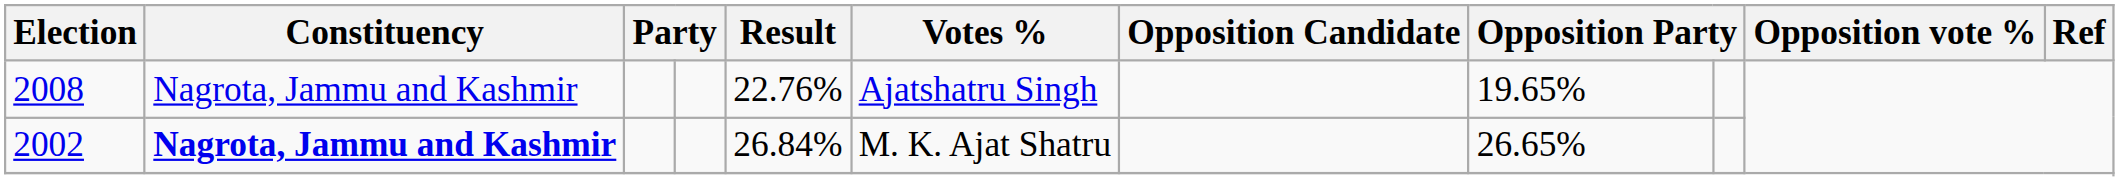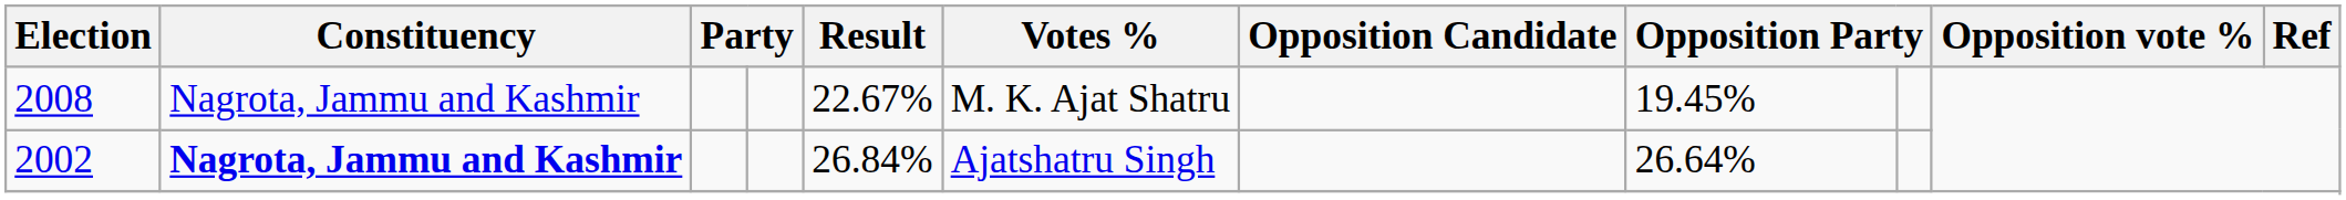 <table class="wikitable sortable">
 <tr>
 <th>Election</th>
 <th>Constituency</th>
 <th colspan="2">Party</th>
 <th>Result</th>
 <th>Votes %</th>
 <th>Opposition Candidate</th>
 <th colspan="2">Opposition Party</th>
 <th>Opposition vote %</th>
 <th>Ref</th>
 </tr>
 <tr>
 <td><a href='#'>2008</a></td>
 <td><a href='#'>Nagrota, Jammu and Kashmir</a></td>
 <td></td>
 <td></td>
-<td>22.76%</td>
-<td><a href='#'>Ajatshatru Singh</a></td>
+<td>22.67%</td>
+<td>M. K. Ajat Shatru</td>
 <td></td>
-<td>19.65%</td>
+<td>19.45%</td>
 <td></td>
 </tr>
 <tr>
 <td><a href='#'>2002</a></td>
 <td><strong><a href='#'>Nagrota, Jammu and Kashmir</a></strong></td>
 <td></td>
 <td></td>
 <td>26.84%</td>
-<td>M. K. Ajat Shatru</td>
+<td><a href='#'>Ajatshatru Singh</a></td>
 <td></td>
-<td>26.65%</td>
+<td>26.64%</td>
 <td></td>
 </tr>
 <tr>
 </tr>
 </table>
